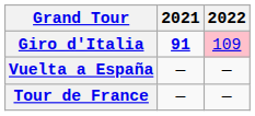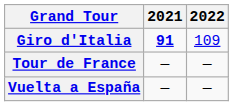 <table class="wikitable plainrowheaders">
 <tr>
 <th scope="col"><a href='#'>Grand Tour</a></th>
 <th scope="col">2021</th>
 <th scope="col">2022</th>
 </tr>
 <tr style="text-align:center;">
 <th scope="row"> <a href='#'>Giro d'Italia</a></th>
 <td><strong><a href='#'>91</a></strong></td>
-<td style="background: pink;"><a href='#'>109</a></td>
+<td><a href='#'>109</a></td>
+</tr>
+<tr style="text-align:center;">
+<th scope="row"> <a href='#'>Tour de France</a></th>
+<td>—</td>
+<td>—</td>
 </tr>
 <tr style="text-align:center;">
 <th scope="row"> <a href='#'>Vuelta a España</a></th>
 <td>—</td>
 <td>—</td>
 </tr>
-<tr style="text-align:center;">
-<th scope="row"> <a href='#'>Tour de France</a></th>
-<td>—</td>
-<td>—</td>
-</tr>
 </table>
